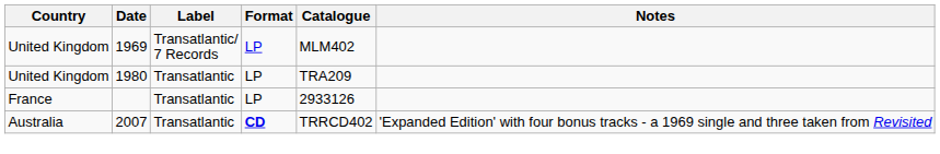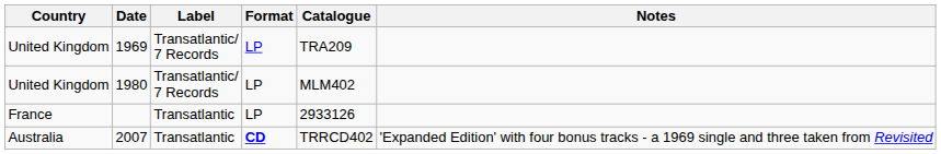 <table class="wikitable">
 <tr>
 <th>Country</th>
 <th>Date</th>
 <th>Label</th>
 <th>Format</th>
 <th>Catalogue</th>
 <th>Notes</th>
 </tr>
 <tr>
 <td>United Kingdom</td>
 <td>1969</td>
 <td>Transatlantic/<br>7 Records</td>
 <td><a href='#'>LP</a></td>
-<td>MLM402</td>
+<td>TRA209</td>
 <td></td>
 </tr>
 <tr>
 <td>United Kingdom</td>
 <td>1980</td>
-<td>Transatlantic</td>
+<td>Transatlantic/<br>7 Records</td>
 <td>LP</td>
-<td>TRA209</td>
+<td>MLM402</td>
 <td></td>
 </tr>
 <tr>
 <td>France</td>
 <td></td>
 <td>Transatlantic</td>
 <td>LP</td>
 <td>2933126</td>
 <td></td>
 </tr>
 <tr>
 <td>Australia</td>
 <td>2007</td>
 <td>Transatlantic</td>
 <td><strong><a href='#'>CD</a></strong></td>
 <td>TRRCD402</td>
 <td>'Expanded Edition' with four bonus tracks - a 1969 single and three taken from <em><a href='#'>Revisited</a></em></td>
 </tr>
 </table>
